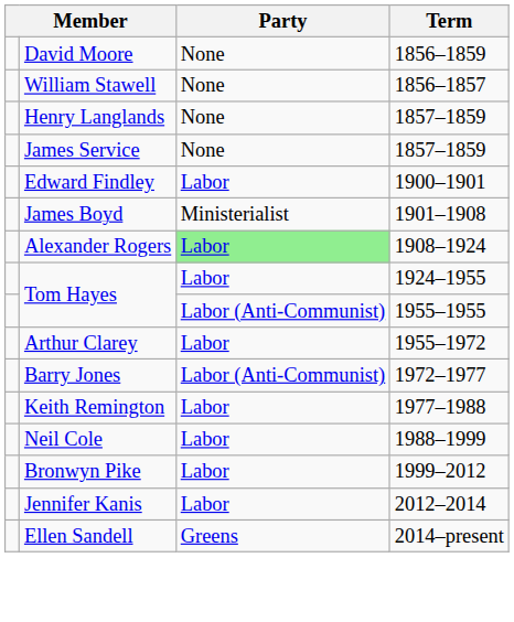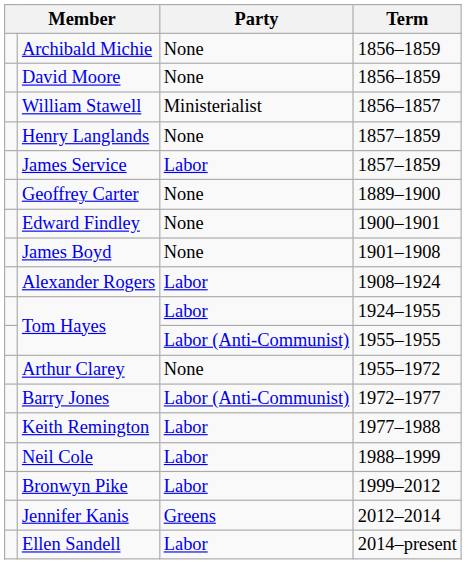 <table class="wikitable">
 <tr>
 <th colspan="2">Member</th>
 <th>Party</th>
 <th>Term</th>
+</tr>
+<tr>
+<td> </td>
+<td><a href='#'>Archibald Michie</a></td>
+<td>None</td>
+<td>1856–1859</td>
 </tr>
 <tr>
 <td> </td>
 <td><a href='#'>David Moore</a></td>
 <td>None</td>
 <td>1856–1859</td>
 </tr>
 <tr>
 <td> </td>
 <td><a href='#'>William Stawell</a></td>
-<td>None</td>
+<td>Ministerialist</td>
 <td>1856–1857</td>
 </tr>
 <tr>
 <td> </td>
 <td><a href='#'>Henry Langlands</a></td>
 <td>None</td>
 <td>1857–1859</td>
 </tr>
 <tr>
 <td> </td>
 <td><a href='#'>James Service</a></td>
-<td>None</td>
+<td><a href='#'>Labor</a></td>
 <td>1857–1859</td>
 </tr>
 <tr>
 <td> </td>
+<td><a href='#'>Geoffrey Carter</a></td>
+<td>None</td>
+<td>1889–1900</td>
+</tr>
+<tr>
+<td> </td>
 <td><a href='#'>Edward Findley</a></td>
-<td><a href='#'>Labor</a></td>
+<td>None</td>
 <td>1900–1901</td>
 </tr>
 <tr>
 <td> </td>
 <td><a href='#'>James Boyd</a></td>
-<td>Ministerialist</td>
+<td>None</td>
 <td>1901–1908</td>
 </tr>
 <tr>
 <td> </td>
 <td><a href='#'>Alexander Rogers</a></td>
-<td style="background: lightgreen;"><a href='#'>Labor</a></td>
+<td><a href='#'>Labor</a></td>
 <td>1908–1924</td>
 </tr>
 <tr>
 <td> </td>
 <td rowspan="2"><a href='#'>Tom Hayes</a></td>
 <td><a href='#'>Labor</a></td>
 <td>1924–1955</td>
 </tr>
 <tr>
 <td> </td>
 <td><a href='#'>Labor (Anti-Communist)</a></td>
 <td>1955–1955</td>
 </tr>
 <tr>
 <td> </td>
 <td><a href='#'>Arthur Clarey</a></td>
-<td><a href='#'>Labor</a></td>
+<td>None</td>
 <td>1955–1972</td>
 </tr>
 <tr>
 <td> </td>
 <td><a href='#'>Barry Jones</a></td>
 <td><a href='#'>Labor (Anti-Communist)</a></td>
 <td>1972–1977</td>
 </tr>
 <tr>
 <td> </td>
 <td><a href='#'>Keith Remington</a></td>
 <td><a href='#'>Labor</a></td>
 <td>1977–1988</td>
 </tr>
 <tr>
 <td> </td>
 <td><a href='#'>Neil Cole</a></td>
 <td><a href='#'>Labor</a></td>
 <td>1988–1999</td>
 </tr>
 <tr>
 <td> </td>
 <td><a href='#'>Bronwyn Pike</a></td>
 <td><a href='#'>Labor</a></td>
 <td>1999–2012</td>
 </tr>
 <tr>
 <td> </td>
 <td><a href='#'>Jennifer Kanis</a></td>
-<td><a href='#'>Labor</a></td>
+<td><a href='#'>Greens</a></td>
 <td>2012–2014</td>
 </tr>
 <tr>
 <td> </td>
 <td><a href='#'>Ellen Sandell</a></td>
-<td><a href='#'>Greens</a></td>
+<td><a href='#'>Labor</a></td>
 <td>2014–present</td>
 </tr>
 </table>
